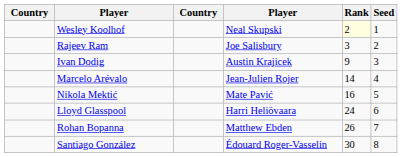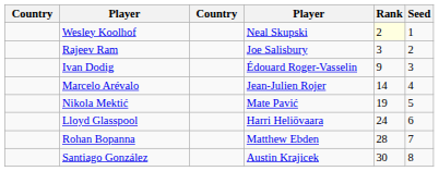 <table class="sortable wikitable">
 <tr>
 <th width="70">Country</th>
 <th width="175">Player</th>
 <th width="70">Country</th>
 <th width="175">Player</th>
 <th>Rank</th>
 <th>Seed</th>
 </tr>
 <tr>
 <td></td>
 <td><a href='#'>Wesley Koolhof</a></td>
 <td></td>
 <td><a href='#'>Neal Skupski</a></td>
 <td style="background: lightyellow;">2</td>
 <td>1</td>
 </tr>
 <tr>
 <td></td>
 <td><a href='#'>Rajeev Ram</a></td>
 <td></td>
 <td><a href='#'>Joe Salisbury</a></td>
 <td>3</td>
 <td>2</td>
 </tr>
 <tr>
 <td></td>
 <td><a href='#'>Ivan Dodig</a></td>
 <td></td>
-<td><a href='#'>Austin Krajicek</a></td>
+<td><a href='#'>Édouard Roger-Vasselin</a></td>
 <td>9</td>
 <td>3</td>
 </tr>
 <tr>
 <td></td>
 <td><a href='#'>Marcelo Arévalo</a></td>
 <td></td>
 <td><a href='#'>Jean-Julien Rojer</a></td>
 <td>14</td>
 <td>4</td>
 </tr>
 <tr>
 <td></td>
 <td><a href='#'>Nikola Mektić</a></td>
 <td></td>
 <td><a href='#'>Mate Pavić</a></td>
-<td>16</td>
+<td>19</td>
 <td>5</td>
 </tr>
 <tr>
 <td></td>
 <td><a href='#'>Lloyd Glasspool</a></td>
 <td></td>
 <td><a href='#'>Harri Heliövaara</a></td>
 <td>24</td>
 <td>6</td>
 </tr>
 <tr>
 <td></td>
 <td><a href='#'>Rohan Bopanna</a></td>
 <td></td>
 <td><a href='#'>Matthew Ebden</a></td>
-<td>26</td>
+<td>28</td>
 <td>7</td>
 </tr>
 <tr>
 <td></td>
 <td><a href='#'>Santiago González</a></td>
 <td></td>
-<td><a href='#'>Édouard Roger-Vasselin</a></td>
+<td><a href='#'>Austin Krajicek</a></td>
 <td>30</td>
 <td>8</td>
 </tr>
 </table>
